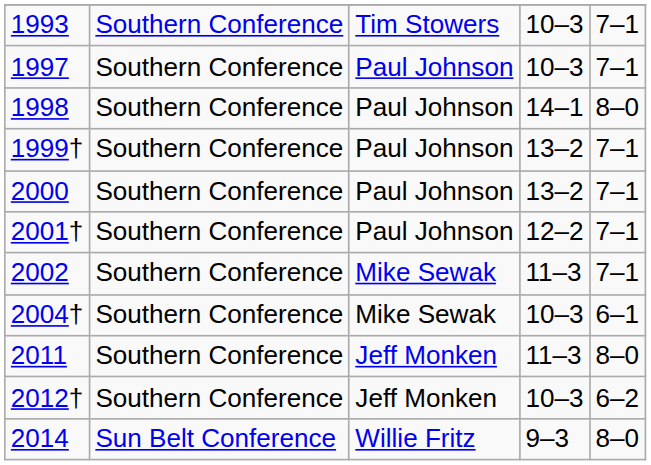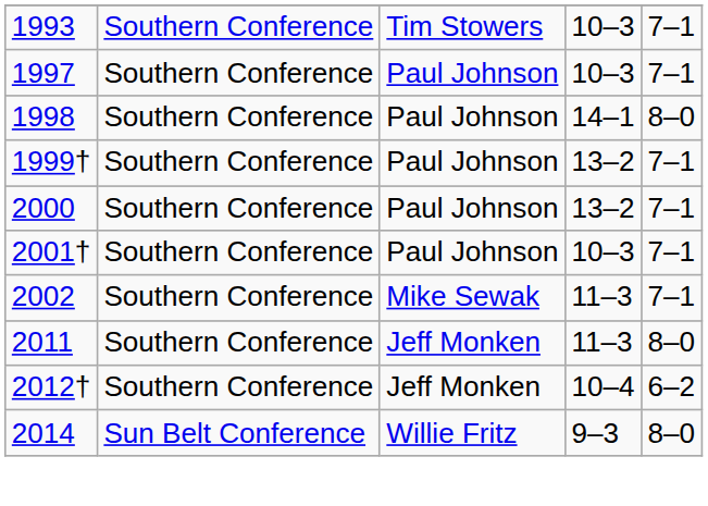 <table class="wikitable">
 <tr>
 </tr>
 <tr>
 <td><a href='#'>1993</a></td>
 <td><a href='#'>Southern Conference</a></td>
 <td><a href='#'>Tim Stowers</a></td>
 <td>10–3</td>
 <td>7–1</td>
 </tr>
 <tr>
 <td><a href='#'>1997</a></td>
 <td>Southern Conference</td>
 <td><a href='#'>Paul Johnson</a></td>
 <td>10–3</td>
 <td>7–1</td>
 </tr>
 <tr>
 <td><a href='#'>1998</a></td>
 <td>Southern Conference</td>
 <td>Paul Johnson</td>
 <td>14–1</td>
 <td>8–0</td>
 </tr>
 <tr>
 <td><a href='#'>1999</a>†</td>
 <td>Southern Conference</td>
 <td>Paul Johnson</td>
 <td>13–2</td>
 <td>7–1</td>
 </tr>
 <tr>
 <td><a href='#'>2000</a></td>
 <td>Southern Conference</td>
 <td>Paul Johnson</td>
 <td>13–2</td>
 <td>7–1</td>
 </tr>
 <tr>
 <td><a href='#'>2001</a>†</td>
 <td>Southern Conference</td>
 <td>Paul Johnson</td>
-<td>12–2</td>
+<td>10–3</td>
 <td>7–1</td>
 </tr>
 <tr>
 <td><a href='#'>2002</a></td>
 <td>Southern Conference</td>
 <td><a href='#'>Mike Sewak</a></td>
 <td>11–3</td>
 <td>7–1</td>
-</tr>
-<tr>
-<td><a href='#'>2004</a>†</td>
-<td>Southern Conference</td>
-<td>Mike Sewak</td>
-<td>10–3</td>
-<td>6–1</td>
 </tr>
 <tr>
 <td><a href='#'>2011</a></td>
 <td>Southern Conference</td>
 <td><a href='#'>Jeff Monken</a></td>
 <td>11–3</td>
 <td>8–0</td>
 </tr>
 <tr>
 <td><a href='#'>2012</a>†</td>
 <td>Southern Conference</td>
 <td>Jeff Monken</td>
-<td>10–3</td>
+<td>10–4</td>
 <td>6–2</td>
 </tr>
 <tr>
 <td><a href='#'>2014</a></td>
 <td><a href='#'>Sun Belt Conference</a></td>
 <td><a href='#'>Willie Fritz</a></td>
 <td>9–3</td>
 <td>8–0</td>
 </tr>
 </table>
